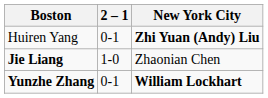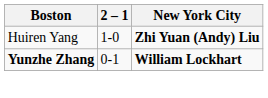 <table class="wikitable">
 <tr>
 <th>Boston</th>
 <th>2 – 1</th>
 <th>New York City</th>
 </tr>
 <tr>
 <td>Huiren Yang</td>
-<td>0-1</td>
+<td>1-0</td>
 <td><strong>Zhi Yuan (Andy) Liu</strong></td>
-</tr>
-<tr>
-<td><strong>Jie Liang</strong></td>
-<td>1-0</td>
-<td>Zhaonian Chen</td>
 </tr>
 <tr>
 <td><strong>Yunzhe Zhang</strong></td>
 <td>0-1</td>
 <td><strong>William Lockhart</strong></td>
 </tr>
 </table>
